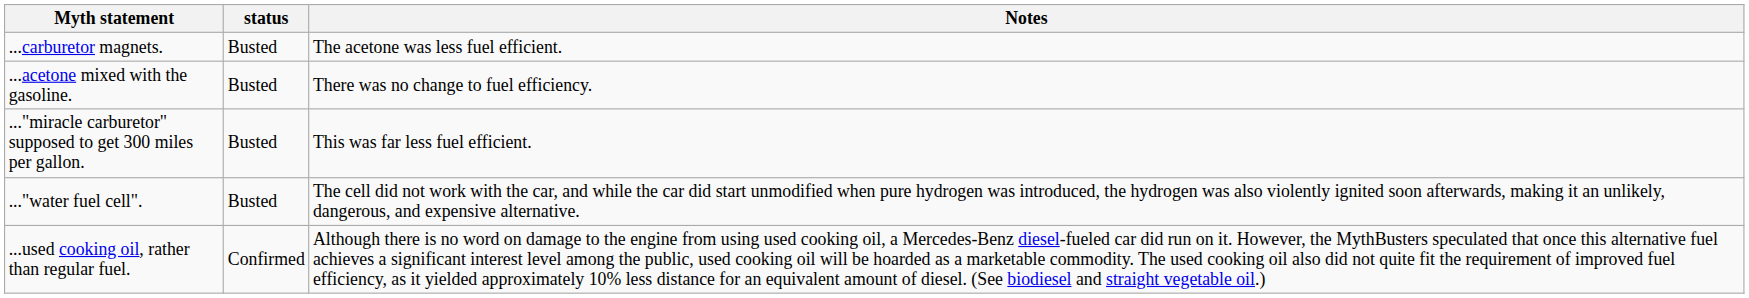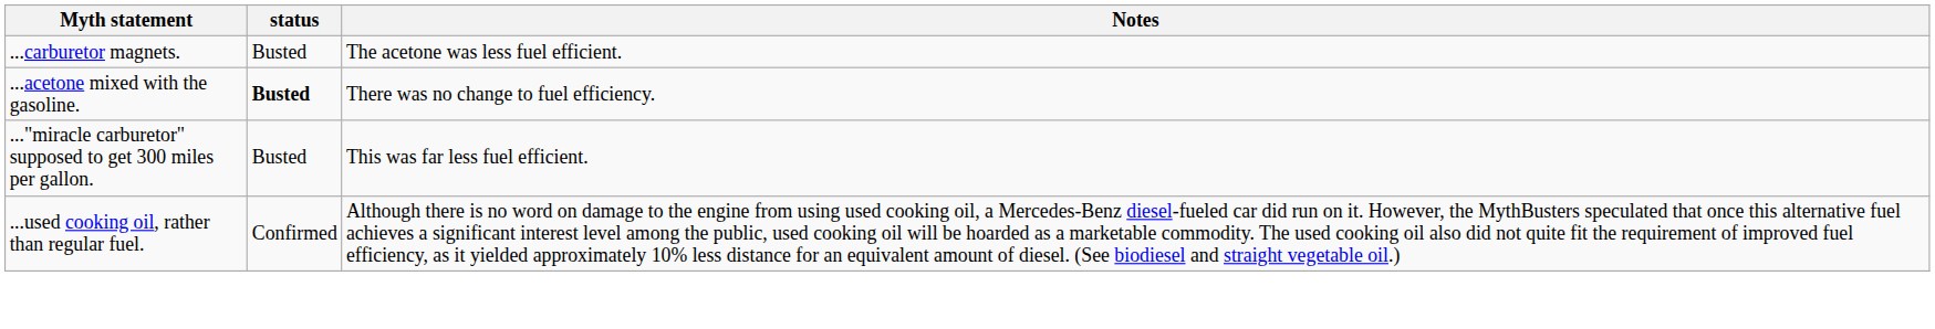 <table class="wikitable plainrowheaders">
 <tr>
 <th>Myth statement</th>
 <th>status</th>
 <th>Notes</th>
 </tr>
 <tr>
 <td>...<a href='#'>carburetor</a> magnets.</td>
 <td><span>Busted</span></td>
 <td>The acetone was less fuel efficient.</td>
 </tr>
 <tr>
 <td>...<a href='#'>acetone</a> mixed with the gasoline.</td>
-<td><span>Busted</span></td>
+<td><strong><span>Busted</span></strong></td>
 <td>There was no change to fuel efficiency.</td>
 </tr>
 <tr>
 <td>..."miracle carburetor" supposed to get 300 miles per gallon.</td>
 <td><span>Busted</span></td>
 <td>This was far less fuel efficient.</td>
 </tr>
 <tr>
-<td>..."water fuel cell".</td>
-<td><span>Busted</span></td>
-<td>The cell did not work with the car, and while the car did start unmodified when pure hydrogen was introduced, the hydrogen was also violently ignited soon afterwards, making it an unlikely, dangerous, and expensive alternative.</td>
-</tr>
-<tr>
 <td>...used <a href='#'>cooking oil</a>, rather than regular fuel.</td>
 <td><span>Confirmed</span></td>
 <td>Although there is no word on damage to the engine from using used cooking oil, a Mercedes-Benz <a href='#'>diesel</a>-fueled car did run on it. However, the MythBusters speculated that once this alternative fuel achieves a significant interest level among the public, used cooking oil will be hoarded as a marketable commodity. The used cooking oil also did not quite fit the requirement of improved fuel efficiency, as it yielded approximately 10% less distance for an equivalent amount of diesel. (See <a href='#'>biodiesel</a> and <a href='#'>straight vegetable oil</a>.)</td>
 </tr>
 </table>
